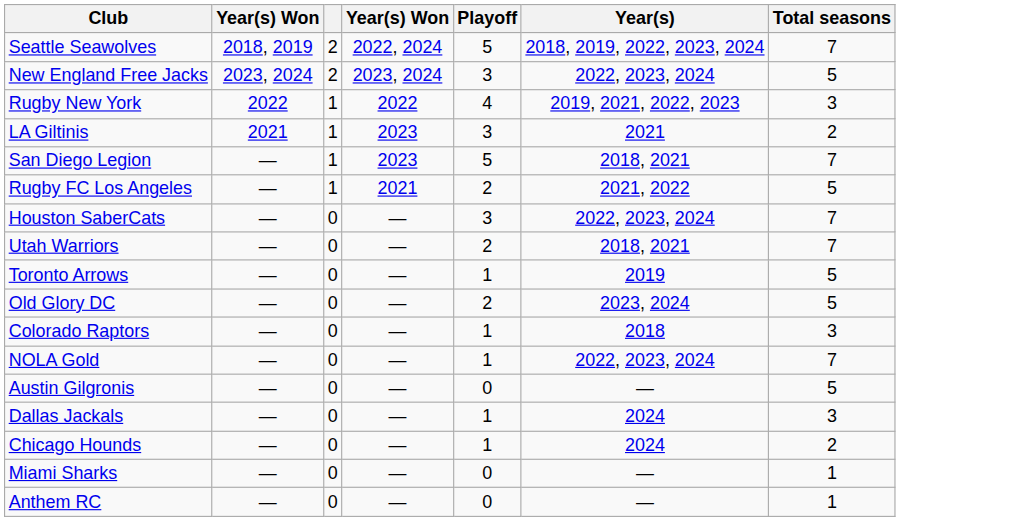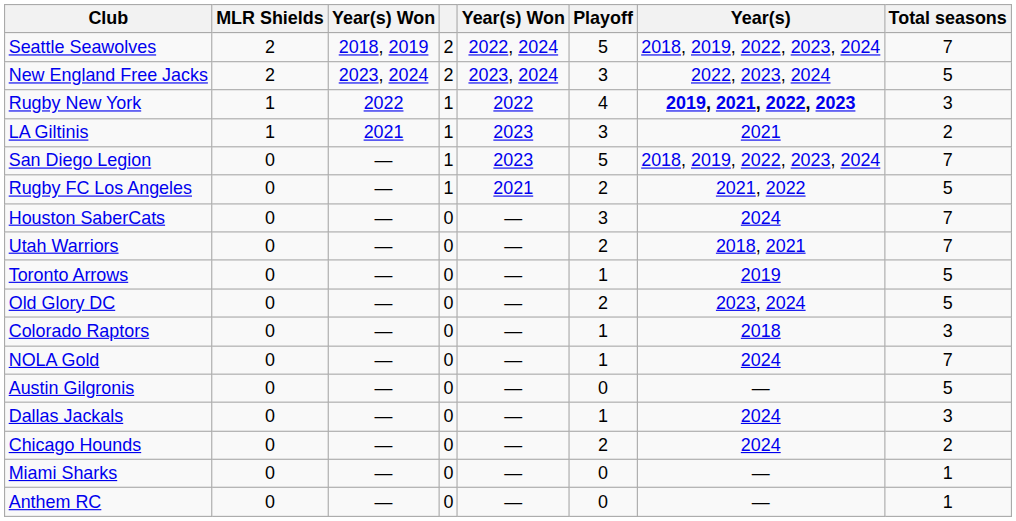 <table class="wikitable sortable" style=text-align:center;">
 <tr>
 <th>Club</th>
+<th>MLR Shields</th>
 <th>Year(s) Won</th>
 <th> </th>
 <th>Year(s) Won</th>
 <th>Playoff </th>
 <th>Year(s)</th>
 <th>Total seasons</th>
 </tr>
 <tr>
 <td style="text-align:left"><a href='#'>Seattle Seawolves</a></td>
+<td>2</td>
 <td><a href='#'>2018</a>, <a href='#'>2019</a></td>
 <td>2</td>
 <td><a href='#'>2022</a>, <a href='#'>2024</a></td>
 <td>5</td>
 <td><a href='#'>2018</a>, <a href='#'>2019</a>, <a href='#'>2022</a>, <a href='#'>2023</a>, <a href='#'>2024</a></td>
 <td>7</td>
 </tr>
 <tr>
 <td style="text-align:left"><a href='#'>New England Free Jacks</a></td>
+<td>2</td>
 <td><a href='#'>2023</a>, <a href='#'>2024</a></td>
 <td>2</td>
 <td><a href='#'>2023</a>, <a href='#'>2024</a></td>
 <td>3</td>
 <td><a href='#'>2022</a>, <a href='#'>2023</a>, <a href='#'>2024</a></td>
 <td>5</td>
 </tr>
 <tr>
 <td style="text-align:left"><a href='#'>Rugby New York</a></td>
+<td>1</td>
 <td><a href='#'>2022</a></td>
 <td>1</td>
 <td><a href='#'>2022</a></td>
 <td>4</td>
-<td><a href='#'>2019</a>, <a href='#'>2021</a>, <a href='#'>2022</a>, <a href='#'>2023</a></td>
+<td><strong><a href='#'>2019</a>, <a href='#'>2021</a>, <a href='#'>2022</a>, <a href='#'>2023</a></strong></td>
 <td>3</td>
 </tr>
 <tr>
 <td style="text-align:left"><a href='#'>LA Giltinis</a></td>
+<td>1</td>
 <td><a href='#'>2021</a></td>
 <td>1</td>
 <td><a href='#'>2023</a></td>
 <td>3</td>
 <td><a href='#'>2021</a></td>
 <td>2</td>
 </tr>
 <tr>
 <td style="text-align:left"><a href='#'>San Diego Legion</a></td>
+<td>0</td>
 <td>—</td>
 <td>1</td>
 <td><a href='#'>2023</a></td>
 <td>5</td>
-<td><a href='#'>2018</a>, <a href='#'>2021</a></td>
+<td><a href='#'>2018</a>, <a href='#'>2019</a>, <a href='#'>2022</a>, <a href='#'>2023</a>, <a href='#'>2024</a></td>
 <td>7</td>
 </tr>
 <tr>
 <td style="text-align:left"><a href='#'>Rugby FC Los Angeles</a></td>
+<td>0</td>
 <td>—</td>
 <td>1</td>
 <td><a href='#'>2021</a></td>
 <td>2</td>
 <td><a href='#'>2021</a>, <a href='#'>2022</a></td>
 <td>5</td>
 </tr>
 <tr>
 <td style="text-align:left"><a href='#'>Houston SaberCats</a></td>
+<td>0</td>
 <td>—</td>
 <td>0</td>
 <td>—</td>
 <td>3</td>
-<td><a href='#'>2022</a>, <a href='#'>2023</a>, <a href='#'>2024</a></td>
+<td><a href='#'>2024</a></td>
 <td>7</td>
 </tr>
 <tr>
 <td style="text-align:left"><a href='#'>Utah Warriors</a></td>
+<td>0</td>
 <td>—</td>
 <td>0</td>
 <td>—</td>
 <td>2</td>
 <td><a href='#'>2018</a>, <a href='#'>2021</a></td>
 <td>7</td>
 </tr>
 <tr>
 <td style="text-align:left"><a href='#'>Toronto Arrows</a></td>
+<td>0</td>
 <td>—</td>
 <td>0</td>
 <td>—</td>
 <td>1</td>
 <td><a href='#'>2019</a></td>
 <td>5</td>
 </tr>
 <tr>
 <td style="text-align:left"><a href='#'>Old Glory DC</a></td>
+<td>0</td>
 <td>—</td>
 <td>0</td>
 <td>—</td>
 <td>2</td>
 <td><a href='#'>2023</a>, <a href='#'>2024</a></td>
 <td>5</td>
 </tr>
 <tr>
 <td style="text-align:left"><a href='#'>Colorado Raptors</a></td>
+<td>0</td>
 <td>—</td>
 <td>0</td>
 <td>—</td>
 <td>1</td>
 <td><a href='#'>2018</a></td>
 <td>3</td>
 </tr>
 <tr>
 <td style="text-align:left"><a href='#'>NOLA Gold</a></td>
+<td>0</td>
 <td>—</td>
 <td>0</td>
 <td>—</td>
 <td>1</td>
-<td><a href='#'>2022</a>, <a href='#'>2023</a>, <a href='#'>2024</a></td>
+<td><a href='#'>2024</a></td>
 <td>7</td>
 </tr>
 <tr>
 <td style="text-align:left"><a href='#'>Austin Gilgronis</a></td>
+<td>0</td>
 <td>—</td>
 <td>0</td>
 <td>—</td>
 <td>0</td>
 <td>—</td>
 <td>5</td>
 </tr>
 <tr>
 <td style="text-align:left"><a href='#'>Dallas Jackals</a></td>
+<td>0</td>
 <td>—</td>
 <td>0</td>
 <td>—</td>
 <td>1</td>
 <td><a href='#'>2024</a></td>
 <td>3</td>
 </tr>
 <tr>
 <td style="text-align:left"><a href='#'>Chicago Hounds</a></td>
+<td>0</td>
 <td>—</td>
 <td>0</td>
 <td>—</td>
-<td>1</td>
+<td>2</td>
 <td><a href='#'>2024</a></td>
 <td>2</td>
 </tr>
 <tr>
 <td style="text-align:left"><a href='#'>Miami Sharks</a></td>
+<td>0</td>
 <td>—</td>
 <td>0</td>
 <td>—</td>
 <td>0</td>
 <td>—</td>
 <td>1</td>
 </tr>
 <tr>
 <td style="text-align:left"><a href='#'>Anthem RC</a></td>
+<td>0</td>
 <td>—</td>
 <td>0</td>
 <td>—</td>
 <td>0</td>
 <td>—</td>
 <td>1</td>
 </tr>
 </table>
